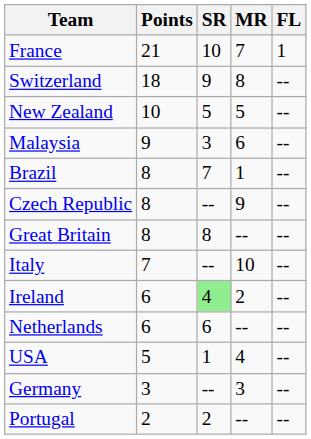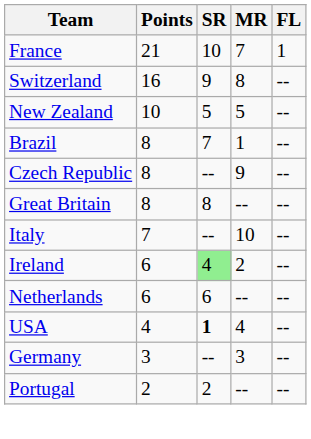 <table class="wikitable">
 <tr>
 <th>Team</th>
 <th>Points</th>
 <th>SR</th>
 <th>MR</th>
 <th>FL</th>
 </tr>
 <tr>
 <td> <a href='#'>France</a></td>
 <td>21</td>
 <td>10</td>
 <td>7</td>
 <td>1</td>
 </tr>
 <tr>
 <td> <a href='#'>Switzerland</a></td>
-<td>18</td>
+<td>16</td>
 <td>9</td>
 <td>8</td>
 <td>--</td>
 </tr>
 <tr>
 <td> <a href='#'>New Zealand</a></td>
 <td>10</td>
 <td>5</td>
 <td>5</td>
-<td>--</td>
-</tr>
-<tr>
-<td> <a href='#'>Malaysia</a></td>
-<td>9</td>
-<td>3</td>
-<td>6</td>
 <td>--</td>
 </tr>
 <tr>
 <td> <a href='#'>Brazil</a></td>
 <td>8</td>
 <td>7</td>
 <td>1</td>
 <td>--</td>
 </tr>
 <tr>
 <td> <a href='#'>Czech Republic</a></td>
 <td>8</td>
 <td>--</td>
 <td>9</td>
 <td>--</td>
 </tr>
 <tr>
 <td> <a href='#'>Great Britain</a></td>
 <td>8</td>
 <td>8</td>
 <td>--</td>
 <td>--</td>
 </tr>
 <tr>
 <td> <a href='#'>Italy</a></td>
 <td>7</td>
 <td>--</td>
 <td>10</td>
 <td>--</td>
 </tr>
 <tr>
 <td> <a href='#'>Ireland</a></td>
 <td>6</td>
 <td style="background: lightgreen;">4</td>
 <td>2</td>
 <td>--</td>
 </tr>
 <tr>
 <td> <a href='#'>Netherlands</a></td>
 <td>6</td>
 <td>6</td>
 <td>--</td>
 <td>--</td>
 </tr>
 <tr>
 <td> <a href='#'>USA</a></td>
-<td>5</td>
-<td>1</td>
+<td>4</td>
+<td><strong>1</strong></td>
 <td>4</td>
 <td>--</td>
 </tr>
 <tr>
 <td> <a href='#'>Germany</a></td>
 <td>3</td>
 <td>--</td>
 <td>3</td>
 <td>--</td>
 </tr>
 <tr>
 <td> <a href='#'>Portugal</a></td>
 <td>2</td>
 <td>2</td>
 <td>--</td>
 <td>--</td>
 </tr>
 </table>
